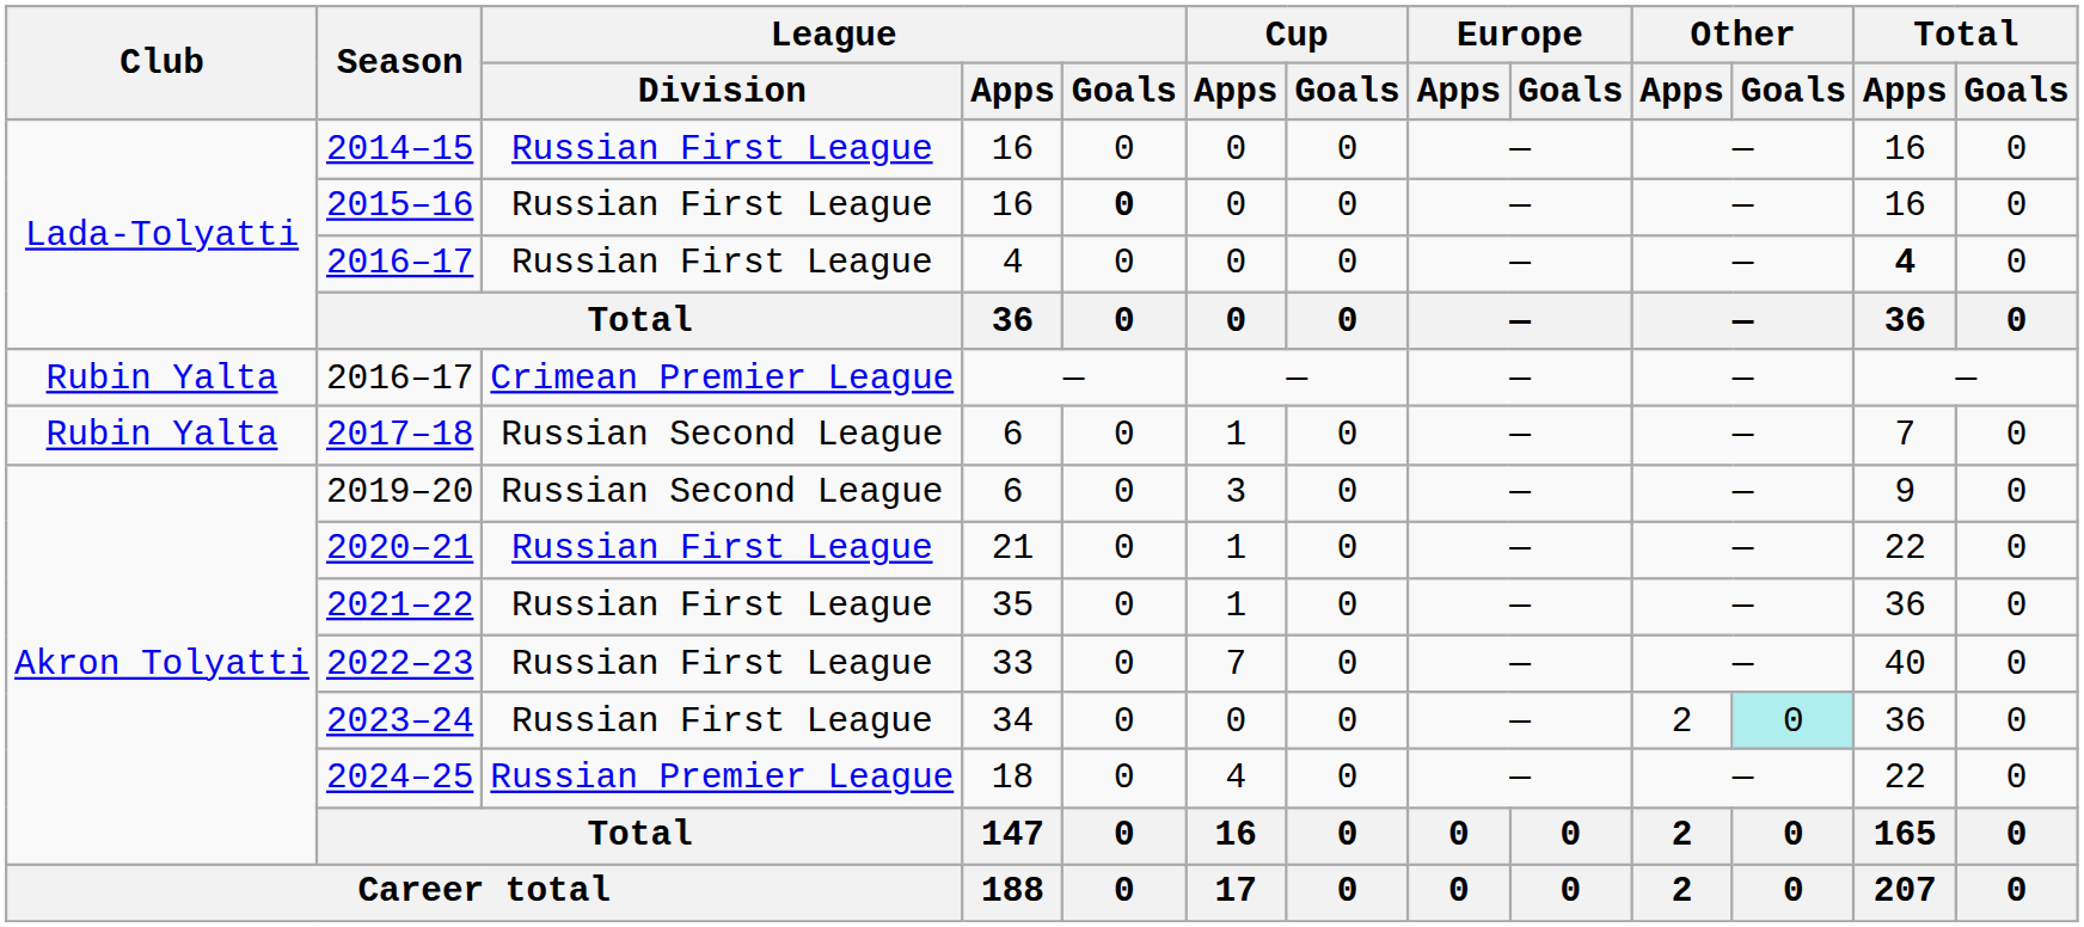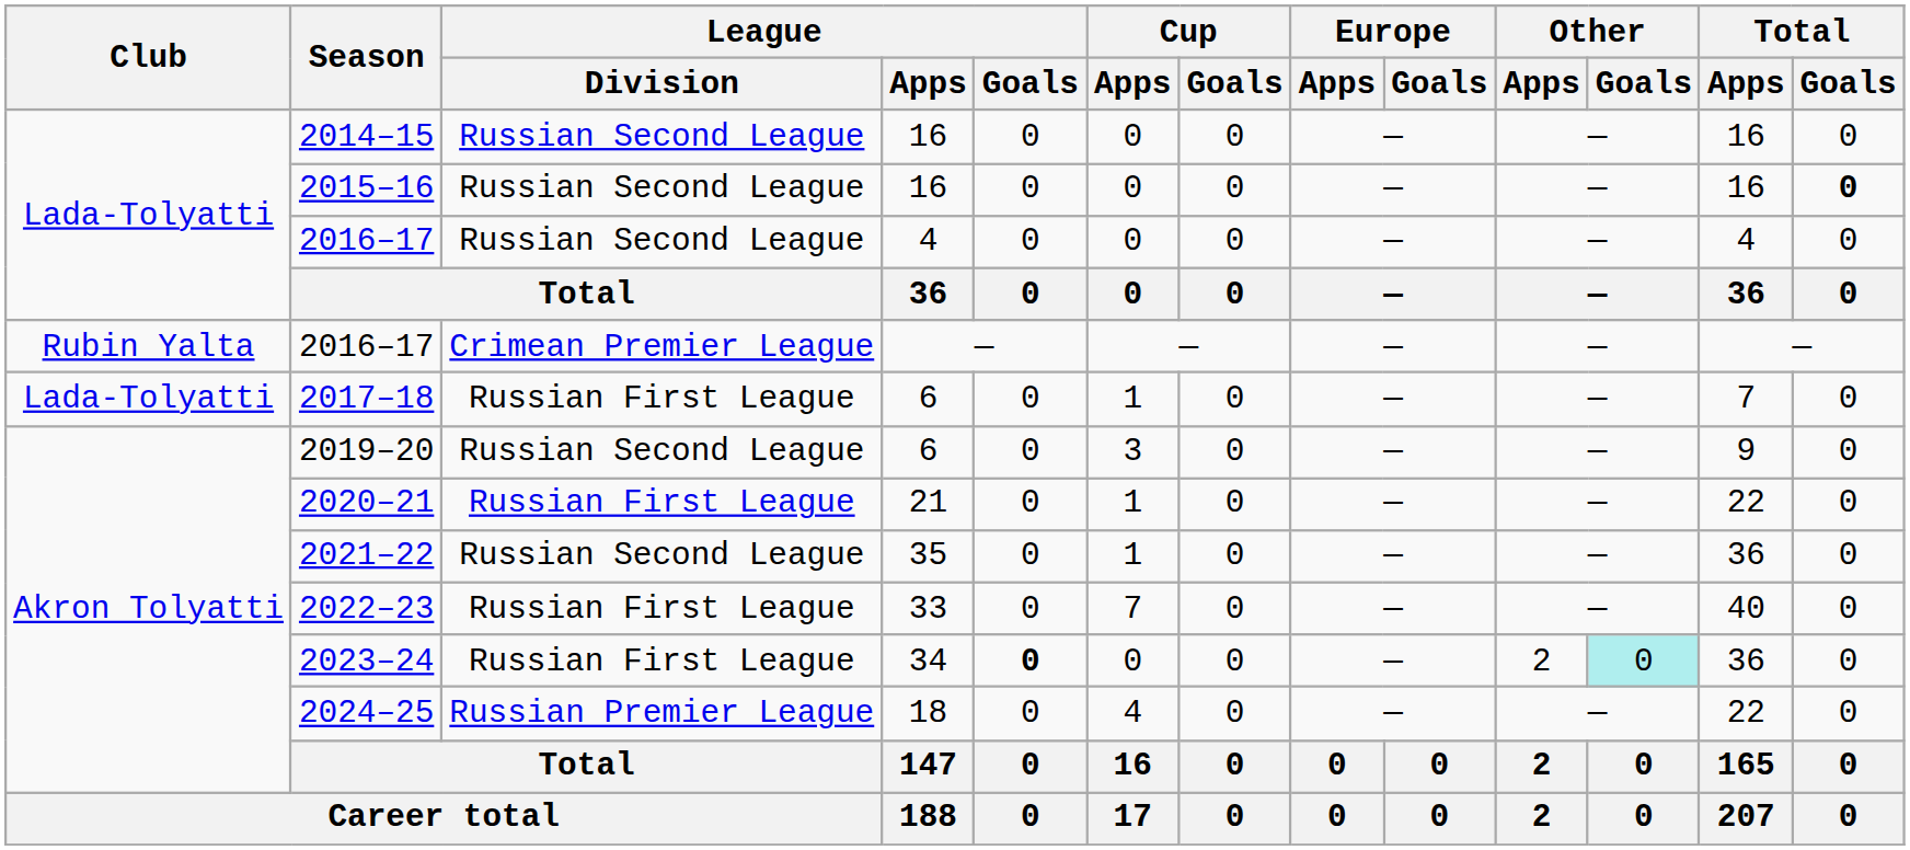 <table class="wikitable" style="text-align: center;">
 <tr>
 <th rowspan="2">Club</th>
 <th rowspan="2">Season</th>
 <th colspan="3">League</th>
 <th colspan="2">Cup</th>
 <th colspan="2">Europe</th>
 <th colspan="2">Other</th>
 <th colspan="2">Total</th>
 </tr>
 <tr>
 <th>Division</th>
 <th>Apps</th>
 <th>Goals</th>
 <th>Apps</th>
 <th>Goals</th>
 <th>Apps</th>
 <th>Goals</th>
 <th>Apps</th>
 <th>Goals</th>
 <th>Apps</th>
 <th>Goals</th>
 </tr>
 <tr>
 <td rowspan="4"><a href='#'>Lada-Tolyatti</a></td>
 <td><a href='#'>2014–15</a></td>
-<td><a href='#'>Russian First League</a></td>
+<td><a href='#'>Russian Second League</a></td>
 <td>16</td>
 <td>0</td>
 <td>0</td>
 <td>0</td>
 <td colspan="2">—</td>
 <td colspan="2">—</td>
 <td>16</td>
 <td>0</td>
 </tr>
 <tr>
 <td><a href='#'>2015–16</a></td>
-<td>Russian First League</td>
+<td>Russian Second League</td>
 <td>16</td>
-<td><strong>0</strong></td>
+<td>0</td>
 <td>0</td>
 <td>0</td>
 <td colspan="2">—</td>
 <td colspan="2">—</td>
 <td>16</td>
-<td>0</td>
+<td><strong>0</strong></td>
 </tr>
 <tr>
 <td><a href='#'>2016–17</a></td>
-<td>Russian First League</td>
+<td>Russian Second League</td>
 <td>4</td>
 <td>0</td>
 <td>0</td>
 <td>0</td>
 <td colspan="2">—</td>
 <td colspan="2">—</td>
-<td><strong>4</strong></td>
+<td>4</td>
 <td>0</td>
 </tr>
 <tr>
 <th colspan="2">Total</th>
 <th>36</th>
 <th>0</th>
 <th>0</th>
 <th>0</th>
 <th colspan="2">—</th>
 <th colspan="2">—</th>
 <th>36</th>
 <th>0</th>
 </tr>
 <tr>
 <td><a href='#'>Rubin Yalta</a></td>
 <td>2016–17</td>
 <td><a href='#'>Crimean Premier League</a></td>
 <td colspan="2">—</td>
 <td colspan="2">—</td>
 <td colspan="2">—</td>
 <td colspan="2">—</td>
 <td colspan="2">—</td>
 </tr>
 <tr>
-<td><a href='#'>Rubin Yalta</a></td>
+<td><a href='#'>Lada-Tolyatti</a></td>
 <td><a href='#'>2017–18</a></td>
-<td>Russian Second League</td>
+<td>Russian First League</td>
 <td>6</td>
 <td>0</td>
 <td>1</td>
 <td>0</td>
 <td colspan="2">—</td>
 <td colspan="2">—</td>
 <td>7</td>
 <td>0</td>
 </tr>
 <tr>
 <td rowspan="7"><a href='#'>Akron Tolyatti</a></td>
 <td>2019–20</td>
 <td>Russian Second League</td>
 <td>6</td>
 <td>0</td>
 <td>3</td>
 <td>0</td>
 <td colspan="2">—</td>
 <td colspan="2">—</td>
 <td>9</td>
 <td>0</td>
 </tr>
 <tr>
 <td><a href='#'>2020–21</a></td>
 <td><a href='#'>Russian First League</a></td>
 <td>21</td>
 <td>0</td>
 <td>1</td>
 <td>0</td>
 <td colspan="2">—</td>
 <td colspan="2">—</td>
 <td>22</td>
 <td>0</td>
 </tr>
 <tr>
 <td><a href='#'>2021–22</a></td>
-<td>Russian First League</td>
+<td>Russian Second League</td>
 <td>35</td>
 <td>0</td>
 <td>1</td>
 <td>0</td>
 <td colspan="2">—</td>
 <td colspan="2">—</td>
 <td>36</td>
 <td>0</td>
 </tr>
 <tr>
 <td><a href='#'>2022–23</a></td>
 <td>Russian First League</td>
 <td>33</td>
 <td>0</td>
 <td>7</td>
 <td>0</td>
 <td colspan="2">—</td>
 <td colspan="2">—</td>
 <td>40</td>
 <td>0</td>
 </tr>
 <tr>
 <td><a href='#'>2023–24</a></td>
 <td>Russian First League</td>
 <td>34</td>
-<td>0</td>
+<td><strong>0</strong></td>
 <td>0</td>
 <td>0</td>
 <td colspan="2">—</td>
 <td>2</td>
 <td style="background: paleturquoise;">0</td>
 <td>36</td>
 <td>0</td>
 </tr>
 <tr>
 <td><a href='#'>2024–25</a></td>
 <td><a href='#'>Russian Premier League</a></td>
 <td>18</td>
 <td>0</td>
 <td>4</td>
 <td>0</td>
 <td colspan="2">—</td>
 <td colspan="2">—</td>
 <td>22</td>
 <td>0</td>
 </tr>
 <tr>
 <th colspan="2">Total</th>
 <th>147</th>
 <th>0</th>
 <th>16</th>
 <th>0</th>
 <th>0</th>
 <th>0</th>
 <th>2</th>
 <th>0</th>
 <th>165</th>
 <th>0</th>
 </tr>
 <tr>
 <th colspan="3">Career total</th>
 <th>188</th>
 <th>0</th>
 <th>17</th>
 <th>0</th>
 <th>0</th>
 <th>0</th>
 <th>2</th>
 <th>0</th>
 <th>207</th>
 <th>0</th>
 </tr>
 </table>
